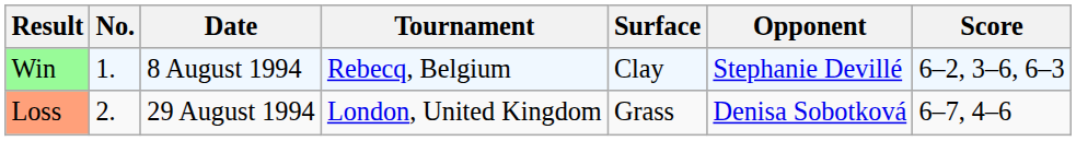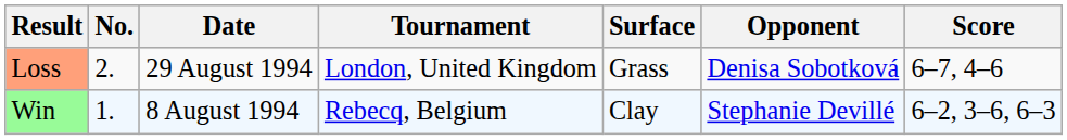 <table class="sortable wikitable" style=font-size:97%>
 <tr>
 <th>Result</th>
 <th>No.</th>
 <th>Date</th>
 <th>Tournament</th>
 <th>Surface</th>
 <th>Opponent</th>
 <th class="unsortable">Score</th>
 </tr>
+<tr>
+<td bgcolor="FFA07A">Loss</td>
+<td>2.</td>
+<td>29 August 1994</td>
+<td><a href='#'>London</a>, United Kingdom</td>
+<td>Grass</td>
+<td> <a href='#'>Denisa Sobotková</a></td>
+<td>6–7, 4–6</td>
+</tr>
 <tr bgcolor="#f0f8ff">
 <td bgcolor="98FB98">Win</td>
 <td>1.</td>
 <td>8 August 1994</td>
 <td><a href='#'>Rebecq</a>, Belgium</td>
 <td>Clay</td>
 <td> <a href='#'>Stephanie Devillé</a></td>
 <td>6–2, 3–6, 6–3</td>
 </tr>
-<tr>
-<td bgcolor="FFA07A">Loss</td>
-<td>2.</td>
-<td>29 August 1994</td>
-<td><a href='#'>London</a>, United Kingdom</td>
-<td>Grass</td>
-<td> <a href='#'>Denisa Sobotková</a></td>
-<td>6–7, 4–6</td>
-</tr>
 </table>
